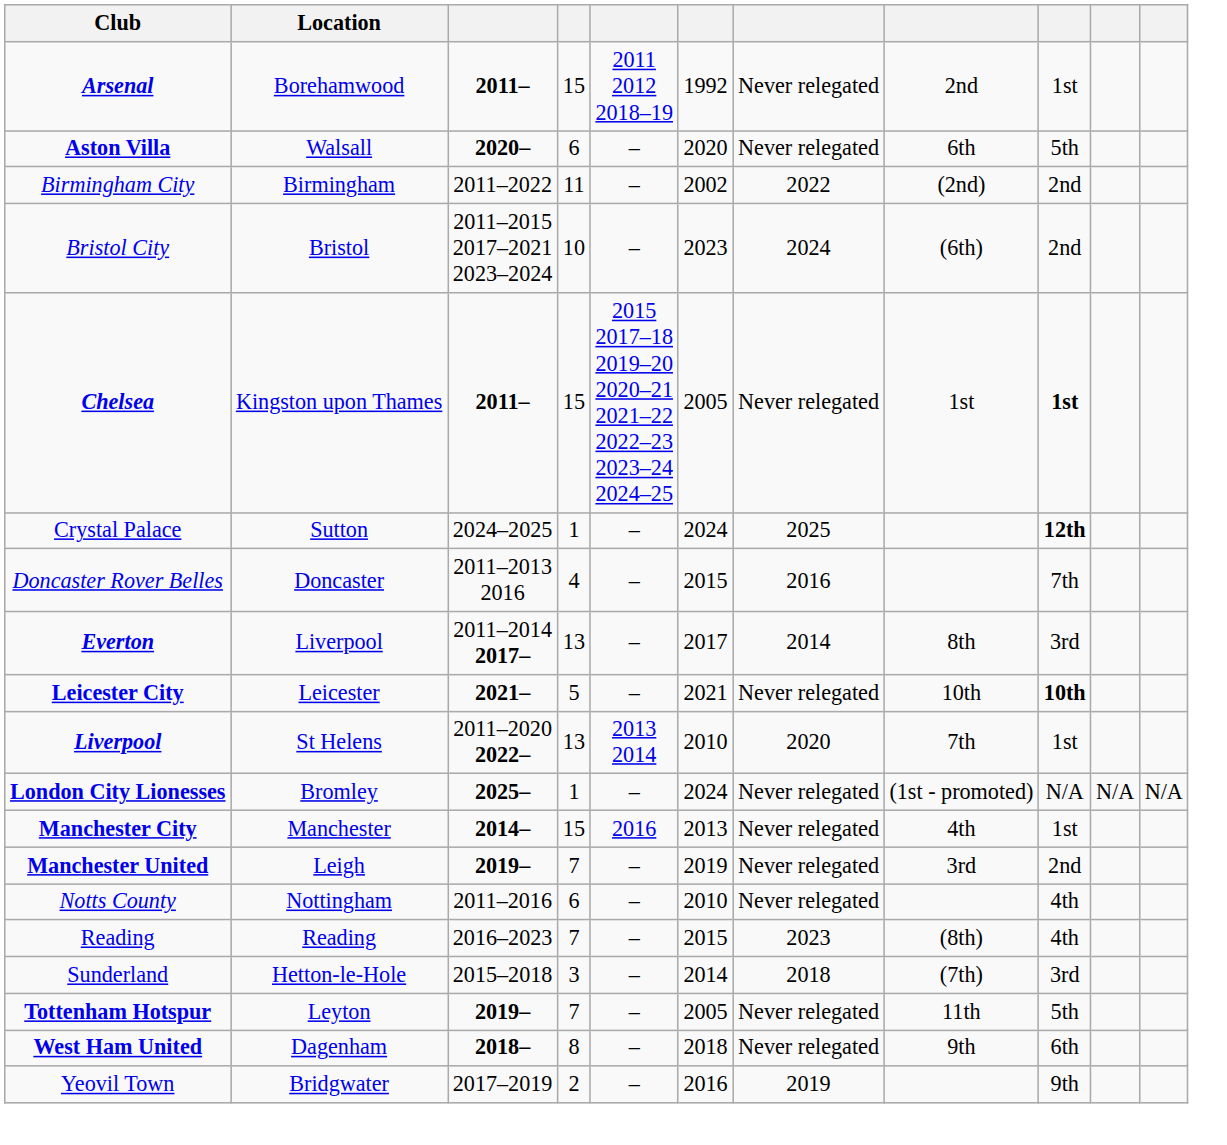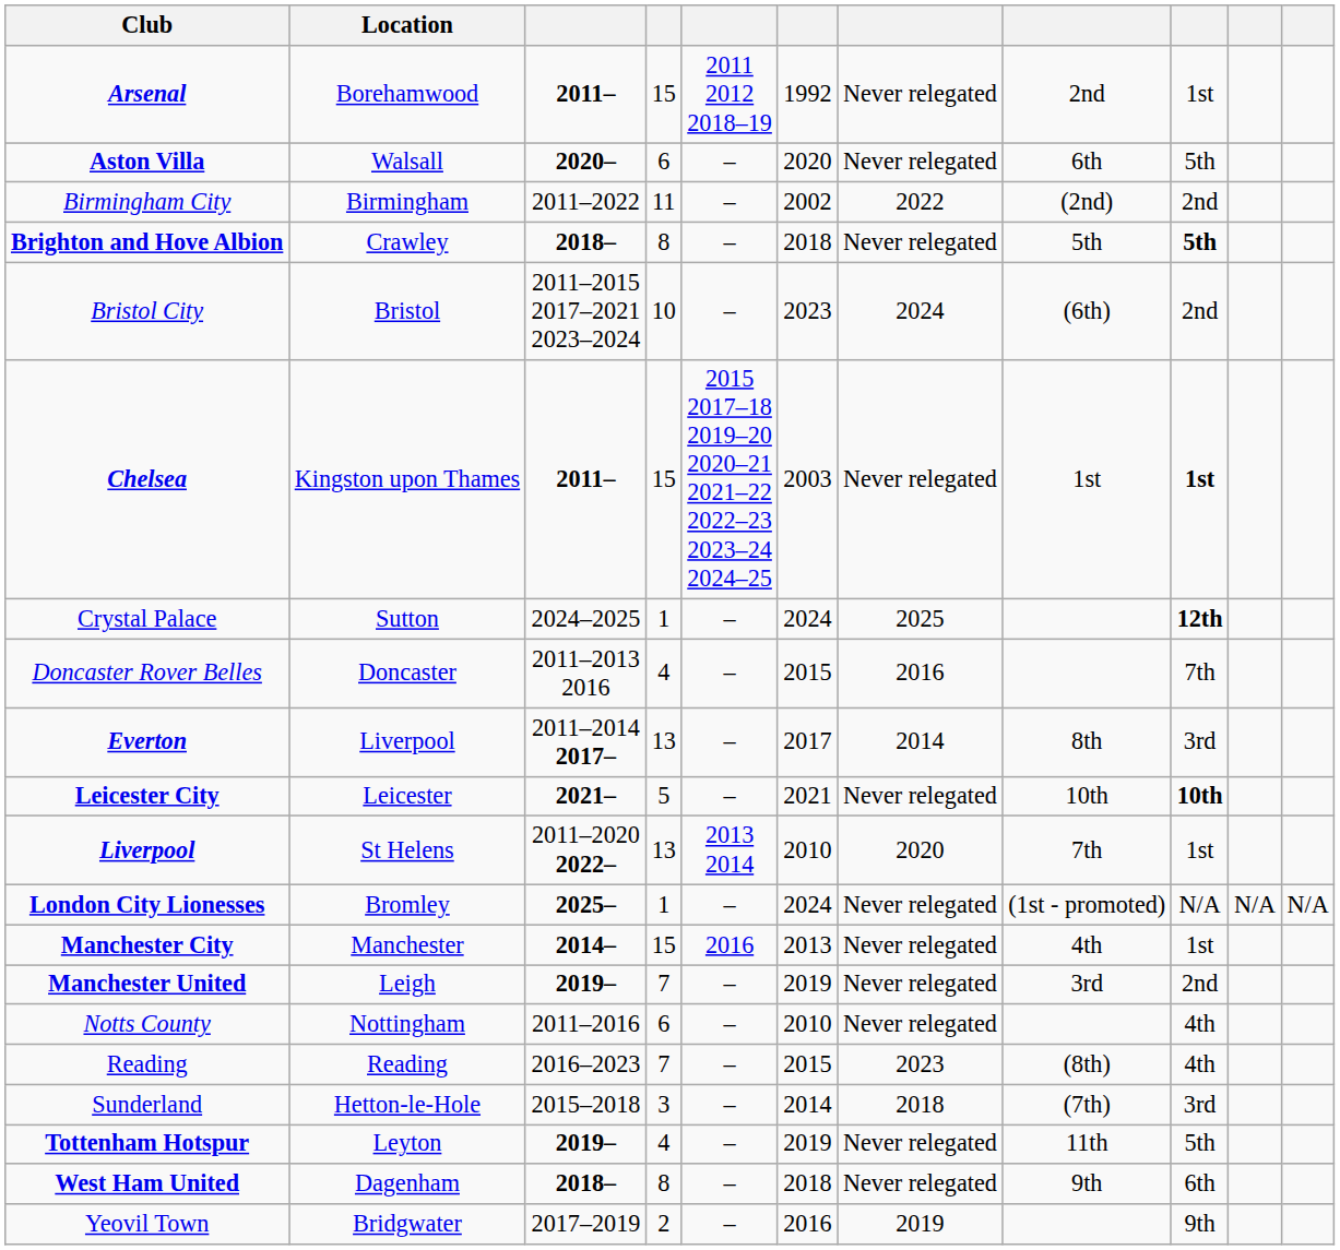 <table class="wikitable sortable" style="text-align:center; font-size:90%;">
 <tr>
 <th>Club</th>
 <th>Location</th>
 <th></th>
 <th></th>
 <th></th>
 <th></th>
 <th></th>
 <th data-sort-type="number"></th>
 <th data-sort-type="number"></th>
 <th data-sort-type="number"></th>
 <th data-sort-type="number"></th>
 </tr>
 <tr>
 <td><strong><em><a href='#'>Arsenal</a></em></strong></td>
 <td><a href='#'>Borehamwood</a></td>
 <td><strong>2011–</strong></td>
 <td>15</td>
 <td><a href='#'>2011</a><br><a href='#'>2012</a><br><a href='#'>2018–19</a></td>
 <td>1992</td>
 <td>Never relegated</td>
 <td>2nd</td>
 <td>1st</td>
 <td></td>
 <td></td>
 </tr>
 <tr>
 <td><strong><a href='#'>Aston Villa</a></strong></td>
 <td><a href='#'>Walsall</a></td>
 <td><strong>2020–</strong></td>
 <td>6</td>
 <td>–</td>
 <td>2020</td>
 <td>Never relegated</td>
 <td>6th</td>
 <td>5th</td>
 <td></td>
 <td></td>
 </tr>
 <tr>
 <td><em><a href='#'>Birmingham City</a></em></td>
 <td><a href='#'>Birmingham</a></td>
 <td>2011–2022</td>
 <td>11</td>
 <td>–</td>
 <td>2002</td>
 <td>2022</td>
 <td> (2nd)</td>
 <td>2nd</td>
 <td></td>
 <td></td>
 </tr>
 <tr>
+<td><strong><a href='#'>Brighton and Hove Albion</a></strong></td>
+<td><a href='#'>Crawley</a></td>
+<td><strong>2018–</strong></td>
+<td>8</td>
+<td>–</td>
+<td>2018</td>
+<td>Never relegated</td>
+<td>5th</td>
+<td><strong>5th</strong></td>
+<td></td>
+<td></td>
+</tr>
+<tr>
 <td><em><a href='#'>Bristol City</a></em></td>
 <td><a href='#'>Bristol</a></td>
 <td>2011–2015<br>2017–2021<br>2023–2024</td>
 <td>10</td>
 <td>–</td>
 <td>2023</td>
 <td>2024</td>
 <td> (6th)</td>
 <td>2nd</td>
 <td></td>
 <td></td>
 </tr>
 <tr>
 <td><strong><em><a href='#'>Chelsea</a></em></strong></td>
 <td><a href='#'>Kingston upon Thames</a></td>
 <td><strong>2011–</strong></td>
 <td>15</td>
 <td><a href='#'>2015</a><br><a href='#'>2017–18</a><br><a href='#'>2019–20</a><br><a href='#'>2020–21</a><br><a href='#'>2021–22</a><br><a href='#'>2022–23</a><br><a href='#'>2023–24</a><br><a href='#'>2024–25</a></td>
-<td>2005</td>
+<td>2003</td>
 <td>Never relegated</td>
 <td>1st</td>
 <td><strong>1st</strong></td>
 <td></td>
 <td></td>
 </tr>
 <tr>
 <td><a href='#'>Crystal Palace</a></td>
 <td><a href='#'>Sutton</a></td>
 <td>2024–2025</td>
 <td>1</td>
 <td>–</td>
 <td>2024</td>
 <td>2025</td>
 <td></td>
 <td><strong>12th</strong></td>
 <td></td>
 <td></td>
 </tr>
 <tr>
 <td><em><a href='#'>Doncaster Rover Belles</a></em></td>
 <td><a href='#'>Doncaster</a></td>
 <td>2011–2013<br>2016</td>
 <td>4</td>
 <td>–</td>
 <td>2015</td>
 <td>2016</td>
 <td></td>
 <td>7th</td>
 <td></td>
 <td></td>
 </tr>
 <tr>
 <td><strong><em><a href='#'>Everton</a></em></strong></td>
 <td><a href='#'>Liverpool</a></td>
 <td>2011–2014<br><strong>2017–</strong></td>
 <td>13</td>
 <td>–</td>
 <td>2017</td>
 <td>2014</td>
 <td>8th</td>
 <td>3rd</td>
 <td></td>
 <td></td>
 </tr>
 <tr>
 <td><strong><a href='#'>Leicester City</a></strong></td>
 <td><a href='#'>Leicester</a></td>
 <td><strong>2021–</strong></td>
 <td>5</td>
 <td>–</td>
 <td>2021</td>
 <td>Never relegated</td>
 <td>10th</td>
 <td><strong>10th</strong></td>
 <td></td>
 <td></td>
 </tr>
 <tr>
 <td><strong><em><a href='#'>Liverpool</a></em></strong></td>
 <td><a href='#'>St Helens</a></td>
 <td>2011–2020<br><strong>2022–</strong></td>
 <td>13</td>
 <td><a href='#'>2013</a><br><a href='#'>2014</a></td>
 <td>2010</td>
 <td>2020</td>
 <td>7th</td>
 <td>1st</td>
 <td></td>
 <td></td>
 </tr>
 <tr>
 <td><strong><a href='#'>London City Lionesses</a></strong></td>
 <td><a href='#'>Bromley</a></td>
 <td><strong>2025–</strong></td>
 <td>1</td>
 <td>–</td>
 <td>2024</td>
 <td>Never relegated</td>
 <td> (1st - promoted)</td>
 <td>N/A</td>
 <td>N/A</td>
 <td>N/A</td>
 </tr>
 <tr>
 <td><strong><a href='#'>Manchester City</a></strong></td>
 <td><a href='#'>Manchester</a></td>
 <td><strong>2014–</strong></td>
 <td>15</td>
 <td><a href='#'>2016</a></td>
 <td>2013</td>
 <td>Never relegated</td>
 <td>4th</td>
 <td>1st</td>
 <td></td>
 <td></td>
 </tr>
 <tr>
 <td><strong><a href='#'>Manchester United</a></strong></td>
 <td><a href='#'>Leigh</a></td>
 <td><strong>2019–</strong></td>
 <td>7</td>
 <td>–</td>
 <td>2019</td>
 <td>Never relegated</td>
 <td>3rd</td>
 <td>2nd</td>
 <td></td>
 <td></td>
 </tr>
 <tr>
 <td><em><a href='#'>Notts County</a></em></td>
 <td><a href='#'>Nottingham</a></td>
 <td>2011–2016</td>
 <td>6</td>
 <td>–</td>
 <td>2010</td>
 <td>Never relegated</td>
 <td></td>
 <td>4th</td>
 <td></td>
 <td></td>
 </tr>
 <tr>
 <td><a href='#'>Reading</a></td>
 <td><a href='#'>Reading</a></td>
 <td>2016–2023</td>
 <td>7</td>
 <td>–</td>
 <td>2015</td>
 <td>2023</td>
 <td> (8th)</td>
 <td>4th</td>
 <td></td>
 <td></td>
 </tr>
 <tr>
 <td><a href='#'>Sunderland</a></td>
 <td><a href='#'>Hetton-le-Hole</a></td>
 <td>2015–2018</td>
 <td>3</td>
 <td>–</td>
 <td>2014</td>
 <td>2018</td>
 <td> (7th)</td>
 <td>3rd</td>
 <td></td>
 <td></td>
 </tr>
 <tr>
 <td><strong><a href='#'>Tottenham Hotspur</a></strong></td>
 <td><a href='#'>Leyton</a></td>
 <td><strong>2019–</strong></td>
-<td>7</td>
+<td>4</td>
 <td>–</td>
-<td>2005</td>
+<td>2019</td>
 <td>Never relegated</td>
 <td>11th</td>
 <td>5th</td>
 <td></td>
 <td></td>
 </tr>
 <tr>
 <td><strong><a href='#'>West Ham United</a></strong></td>
 <td><a href='#'>Dagenham</a></td>
 <td><strong>2018–</strong></td>
 <td>8</td>
 <td>–</td>
 <td>2018</td>
 <td>Never relegated</td>
 <td>9th</td>
 <td>6th</td>
 <td></td>
 <td></td>
 </tr>
 <tr>
 <td><a href='#'>Yeovil Town</a></td>
 <td><a href='#'>Bridgwater</a></td>
 <td>2017–2019</td>
 <td>2</td>
 <td>–</td>
 <td>2016</td>
 <td>2019</td>
 <td></td>
 <td>9th</td>
 <td></td>
 <td></td>
 </tr>
 </table>
